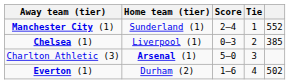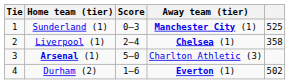 <table class="wikitable" style="text-align:center; font-size:85%">
 <tr>
-<th>Away team (tier)</th>
+<th>Tie</th>
 <th>Home team (tier)</th>
 <th>Score</th>
-<th>Tie</th>
+<th>Away team (tier)</th>
 <th></th>
 </tr>
 <tr>
+<td>1</td>
+<td><a href='#'>Sunderland</a> (1)</td>
+<td>0–3</td>
 <td><strong><a href='#'>Manchester City</a></strong> (1)</td>
-<td><a href='#'>Sunderland</a> (1)</td>
-<td>2–4 </td>
-<td>1</td>
-<td>552</td>
+<td>525</td>
 </tr>
 <tr>
+<td>2</td>
+<td><a href='#'>Liverpool</a> (1)</td>
+<td>2–4 </td>
 <td><strong><a href='#'>Chelsea</a></strong> (1)</td>
-<td><a href='#'>Liverpool</a> (1)</td>
-<td>0–3</td>
-<td>2</td>
-<td>385</td>
+<td>358</td>
 </tr>
 <tr>
-<td><a href='#'>Charlton Athletic</a> (3)</td>
+<td>3</td>
 <td><strong><a href='#'>Arsenal</a></strong> (1)</td>
 <td>5–0</td>
-<td>3</td>
+<td><a href='#'>Charlton Athletic</a> (3)</td>
 <td></td>
 </tr>
 <tr>
-<td><strong><a href='#'>Everton</a></strong> (1)</td>
+<td>4</td>
 <td><a href='#'>Durham</a> (2)</td>
 <td>1–6</td>
-<td>4</td>
+<td><strong><a href='#'>Everton</a></strong> (1)</td>
 <td>502</td>
 </tr>
 </table>
